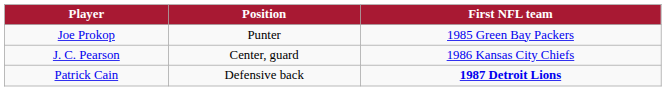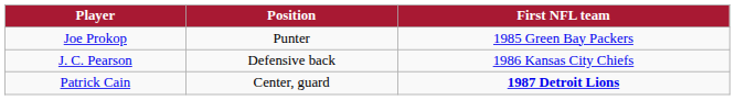 <table class="wikitable" width="65%">
 <tr align="center"  style="background:#A81933;color:#FFFFFF;">
 <td><strong>Player</strong></td>
 <td><strong>Position</strong></td>
 <td><strong>First NFL team</strong></td>
 </tr>
 <tr align="center" bgcolor="">
 <td><a href='#'>Joe Prokop</a></td>
 <td>Punter</td>
 <td><a href='#'>1985 Green Bay Packers</a></td>
 </tr>
 <tr align="center" bgcolor="">
 <td><a href='#'>J. C. Pearson</a></td>
-<td>Center, guard</td>
+<td>Defensive back</td>
 <td><a href='#'>1986 Kansas City Chiefs</a></td>
 </tr>
 <tr align="center" bgcolor="">
 <td><a href='#'>Patrick Cain</a></td>
-<td>Defensive back</td>
+<td>Center, guard</td>
 <td><strong><a href='#'>1987 Detroit Lions</a></strong></td>
 </tr>
 </table>
